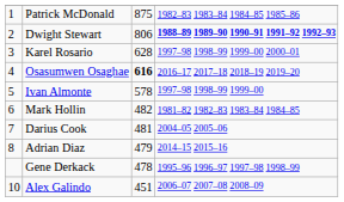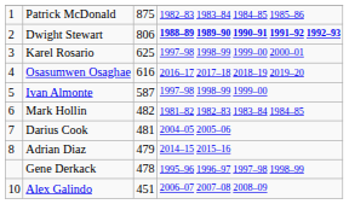 <table class="wikitable">
 <tr>
 </tr>
 <tr>
 <td>1</td>
 <td>Patrick McDonald</td>
 <td>875</td>
 <td style="font-size:80%;"><a href='#'>1982–83</a> <a href='#'>1983–84</a> <a href='#'>1984–85</a> <a href='#'>1985–86</a></td>
 </tr>
 <tr>
 <td>2</td>
 <td>Dwight Stewart</td>
 <td>806</td>
 <td style="font-size:80%;"><strong><a href='#'>1988–89</a> <a href='#'>1989–90</a> <a href='#'>1990–91</a> <a href='#'>1991–92</a> <a href='#'>1992–93</a></strong></td>
 </tr>
 <tr>
 <td>3</td>
 <td>Karel Rosario</td>
-<td>628</td>
+<td>625</td>
 <td style="font-size:80%;"><a href='#'>1997–98</a> <a href='#'>1998–99</a> <a href='#'>1999–00</a> <a href='#'>2000–01</a></td>
 </tr>
 <tr>
 <td>4</td>
 <td><a href='#'>Osasumwen Osaghae</a></td>
-<td><strong>616</strong></td>
+<td>616</td>
 <td style="font-size:80%;"><a href='#'>2016–17</a> <a href='#'>2017–18</a> <a href='#'>2018–19</a> <a href='#'>2019–20</a></td>
 </tr>
 <tr>
 <td>5</td>
 <td><a href='#'>Ivan Almonte</a></td>
-<td>578</td>
+<td>587</td>
 <td style="font-size:80%;"><a href='#'>1997–98</a> <a href='#'>1998–99</a> <a href='#'>1999–00</a></td>
 </tr>
 <tr>
 <td>6</td>
 <td>Mark Hollin</td>
 <td>482</td>
 <td style="font-size:80%;"><a href='#'>1981–82</a> <a href='#'>1982–83</a> <a href='#'>1983–84</a> <a href='#'>1984–85</a></td>
 </tr>
 <tr>
 <td>7</td>
 <td>Darius Cook</td>
 <td>481</td>
 <td style="font-size:80%;"><a href='#'>2004–05</a> <a href='#'>2005–06</a></td>
 </tr>
 <tr>
 <td>8</td>
 <td>Adrian Diaz</td>
 <td>479</td>
 <td style="font-size:80%;"><a href='#'>2014–15</a> <a href='#'>2015–16</a></td>
 </tr>
 <tr>
 <td></td>
 <td>Gene Derkack</td>
 <td>478</td>
 <td style="font-size:80%;"><a href='#'>1995–96</a> <a href='#'>1996–97</a> <a href='#'>1997–98</a> <a href='#'>1998–99</a></td>
 </tr>
 <tr>
 <td>10</td>
 <td><a href='#'>Alex Galindo</a></td>
 <td>451</td>
 <td style="font-size:80%;"><a href='#'>2006–07</a> <a href='#'>2007–08</a> <a href='#'>2008–09</a></td>
 </tr>
 </table>
